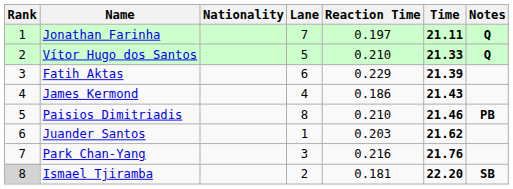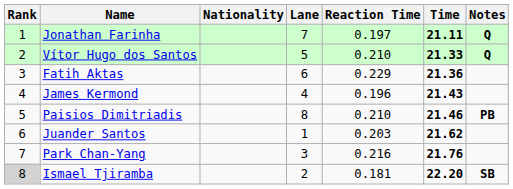 <table class="wikitable sortable" style="text-align:center">
 <tr>
 <th>Rank</th>
 <th>Name</th>
 <th>Nationality</th>
 <th>Lane</th>
 <th>Reaction Time</th>
 <th>Time</th>
 <th>Notes</th>
 </tr>
 <tr bgcolor=ccffcc>
 <td>1</td>
 <td align=left><a href='#'>Jonathan Farinha</a></td>
 <td align=left></td>
 <td>7</td>
 <td>0.197</td>
 <td><strong>21.11</strong></td>
 <td><strong>Q</strong></td>
 </tr>
 <tr bgcolor=ccffcc>
 <td>2</td>
 <td align=left><a href='#'>Vítor Hugo dos Santos</a></td>
 <td align=left></td>
 <td>5</td>
 <td>0.210</td>
 <td><strong>21.33</strong></td>
 <td><strong>Q</strong></td>
 </tr>
 <tr>
 <td>3</td>
 <td align=left><a href='#'>Fatih Aktas</a></td>
 <td align=left></td>
 <td>6</td>
 <td>0.229</td>
-<td><strong>21.39</strong></td>
+<td><strong>21.36</strong></td>
 <td></td>
 </tr>
 <tr>
 <td>4</td>
 <td align=left><a href='#'>James Kermond</a></td>
 <td align=left></td>
 <td>4</td>
-<td>0.186</td>
+<td>0.196</td>
 <td><strong>21.43</strong></td>
 <td></td>
 </tr>
 <tr>
 <td>5</td>
 <td align=left><a href='#'>Paisios Dimitriadis</a></td>
 <td align=left></td>
 <td>8</td>
 <td>0.210</td>
 <td><strong>21.46</strong></td>
 <td><strong>PB</strong></td>
 </tr>
 <tr>
 <td>6</td>
 <td align=left><a href='#'>Juander Santos</a></td>
 <td align=left></td>
 <td>1</td>
 <td>0.203</td>
 <td><strong>21.62</strong></td>
 <td></td>
 </tr>
 <tr>
 <td>7</td>
 <td align=left><a href='#'>Park Chan-Yang</a></td>
 <td align=left></td>
 <td>3</td>
 <td>0.216</td>
 <td><strong>21.76</strong></td>
 <td></td>
 </tr>
 <tr>
 <td style="background: lightgrey;">8</td>
 <td align=left><a href='#'>Ismael Tjiramba</a></td>
 <td align=left></td>
 <td>2</td>
 <td>0.181</td>
 <td><strong>22.20</strong></td>
 <td><strong>SB</strong></td>
 </tr>
 </table>
